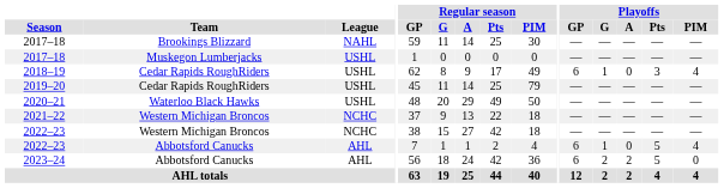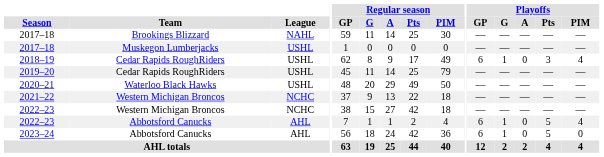 <table border="0" cellpadding="1" cellspacing="0" style="text-align:center; width:60em;">
 <tr bgcolor="#e0e0e0">
 <th colspan="3" bgcolor="#ffffff"></th>
 <th rowspan="101" bgcolor="#ffffff"></th>
 <th colspan="5"><a href='#'>Regular season</a></th>
 <th rowspan="101" bgcolor="#ffffff"></th>
 <th colspan="5"><a href='#'>Playoffs</a></th>
 </tr>
 <tr bgcolor="#e0e0e0">
 <th><a href='#'>Season</a></th>
 <th>Team</th>
 <th>League</th>
 <th>GP</th>
 <th><a href='#'>G</a></th>
 <th><a href='#'>A</a></th>
 <th><a href='#'>Pts</a></th>
 <th><a href='#'>PIM</a></th>
 <th>GP</th>
 <th>G</th>
 <th>A</th>
 <th>Pts</th>
 <th>PIM</th>
 </tr>
 <tr>
 <td>2017–18</td>
 <td><a href='#'>Brookings Blizzard</a></td>
 <td><a href='#'>NAHL</a></td>
 <td>59</td>
 <td>11</td>
 <td>14</td>
 <td>25</td>
 <td>30</td>
 <td>—</td>
 <td>—</td>
 <td>—</td>
 <td>—</td>
 <td>—</td>
 </tr>
 <tr bgcolor="#f0f0f0">
 <td><a href='#'>2017–18</a></td>
 <td><a href='#'>Muskegon Lumberjacks</a></td>
 <td><a href='#'>USHL</a></td>
 <td>1</td>
 <td>0</td>
 <td>0</td>
 <td>0</td>
 <td>0</td>
 <td>—</td>
 <td>—</td>
 <td>—</td>
 <td>—</td>
 <td>—</td>
 </tr>
 <tr>
 <td><a href='#'>2018–19</a></td>
 <td><a href='#'>Cedar Rapids RoughRiders</a></td>
 <td>USHL</td>
 <td>62</td>
 <td>8</td>
 <td>9</td>
 <td>17</td>
 <td>49</td>
 <td>6</td>
 <td>1</td>
 <td>0</td>
 <td>3</td>
 <td>4</td>
 </tr>
 <tr bgcolor="#f0f0f0">
 <td><a href='#'>2019–20</a></td>
 <td>Cedar Rapids RoughRiders</td>
 <td>USHL</td>
 <td>45</td>
 <td>11</td>
 <td>14</td>
 <td>25</td>
 <td>79</td>
 <td>—</td>
 <td>—</td>
 <td>—</td>
 <td>—</td>
 <td>—</td>
 </tr>
 <tr>
 <td><a href='#'>2020–21</a></td>
 <td><a href='#'>Waterloo Black Hawks</a></td>
 <td>USHL</td>
 <td>48</td>
 <td>20</td>
 <td>29</td>
 <td>49</td>
 <td>50</td>
 <td>—</td>
 <td>—</td>
 <td>—</td>
 <td>—</td>
 <td>—</td>
 </tr>
 <tr bgcolor="#f0f0f0">
 <td><a href='#'>2021–22</a></td>
 <td><a href='#'>Western Michigan Broncos</a></td>
 <td><a href='#'>NCHC</a></td>
 <td>37</td>
 <td>9</td>
 <td>13</td>
 <td>22</td>
 <td>18</td>
 <td>—</td>
 <td>—</td>
 <td>—</td>
 <td>—</td>
 <td>—</td>
 </tr>
 <tr>
 <td><a href='#'>2022–23</a></td>
 <td>Western Michigan Broncos</td>
 <td>NCHC</td>
 <td>38</td>
 <td>15</td>
 <td>27</td>
 <td>42</td>
 <td>18</td>
 <td>—</td>
 <td>—</td>
 <td>—</td>
 <td>—</td>
 <td>—</td>
 </tr>
 <tr bgcolor="#f0f0f0">
 <td><a href='#'>2022–23</a></td>
 <td><a href='#'>Abbotsford Canucks</a></td>
 <td><a href='#'>AHL</a></td>
 <td>7</td>
 <td>1</td>
 <td>1</td>
 <td>2</td>
 <td>4</td>
 <td>6</td>
 <td>1</td>
 <td>0</td>
 <td>5</td>
 <td>4</td>
 </tr>
 <tr>
 <td><a href='#'>2023–24</a></td>
 <td>Abbotsford Canucks</td>
 <td>AHL</td>
 <td>56</td>
 <td>18</td>
 <td>24</td>
 <td>42</td>
 <td>36</td>
 <td>6</td>
-<td>2</td>
-<td>2</td>
+<td>1</td>
+<td>0</td>
 <td>5</td>
 <td>0</td>
 </tr>
 <tr bgcolor="#e0e0e0">
 <th colspan="3">AHL totals</th>
 <th>63</th>
 <th>19</th>
 <th>25</th>
 <th>44</th>
 <th>40</th>
 <th>12</th>
 <th>2</th>
 <th>2</th>
 <th>4</th>
 <th>4</th>
 </tr>
 </table>
